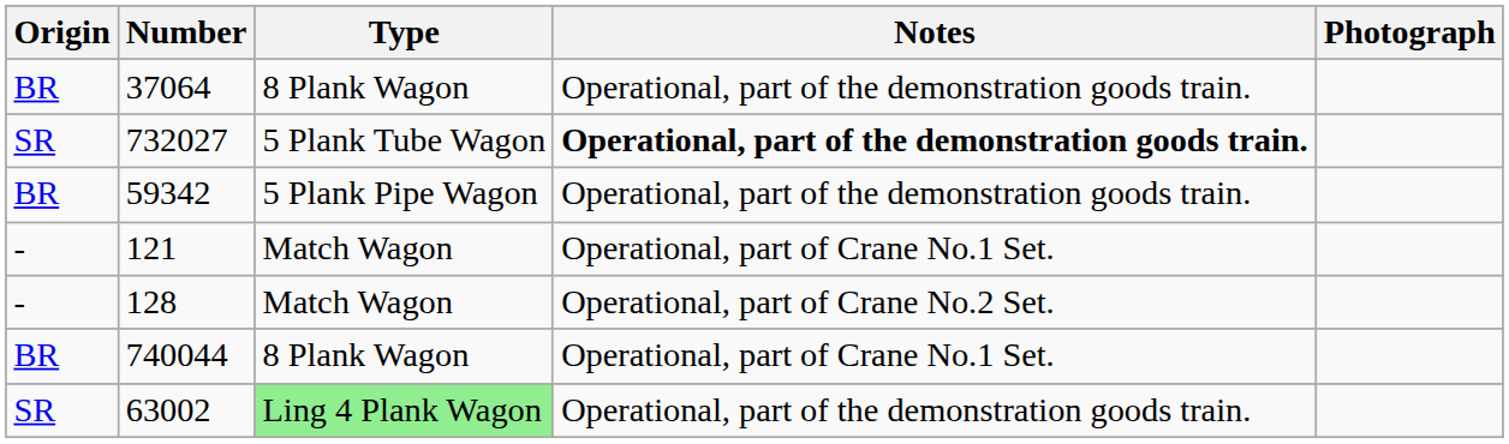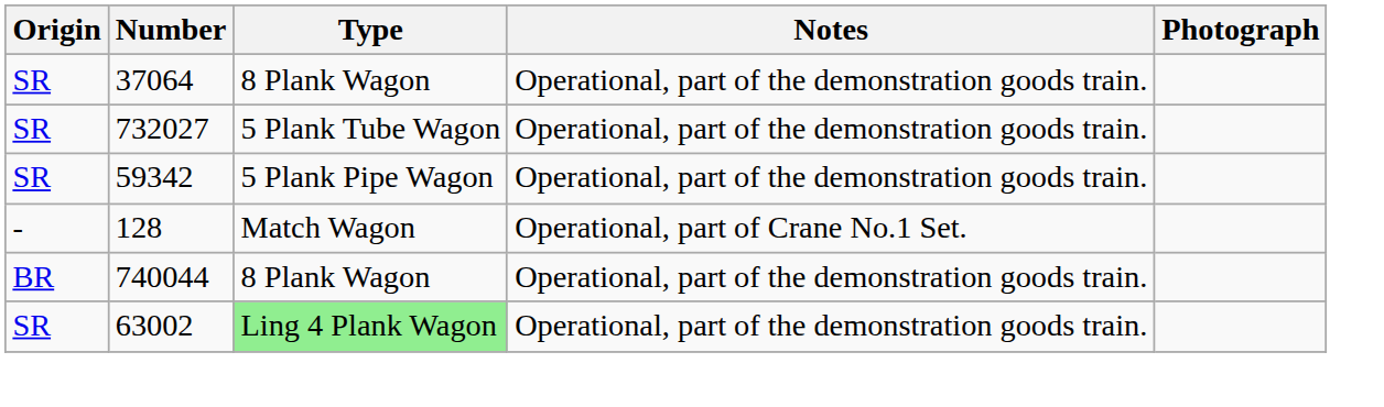 <table class="wikitable">
 <tr>
 <th>Origin</th>
 <th>Number</th>
 <th>Type</th>
 <th>Notes</th>
 <th>Photograph</th>
 </tr>
 <tr>
-<td><a href='#'>BR</a></td>
+<td><a href='#'>SR</a></td>
 <td>37064</td>
 <td>8 Plank Wagon</td>
 <td>Operational, part of the demonstration goods train.</td>
 <td></td>
 </tr>
 <tr>
 <td><a href='#'>SR</a></td>
 <td>732027</td>
 <td>5 Plank Tube Wagon</td>
-<td><strong>Operational, part of the demonstration goods train.</strong></td>
+<td>Operational, part of the demonstration goods train.</td>
 <td></td>
 </tr>
 <tr>
-<td><a href='#'>BR</a></td>
+<td><a href='#'>SR</a></td>
 <td>59342</td>
 <td>5 Plank Pipe Wagon</td>
 <td>Operational, part of the demonstration goods train.</td>
 <td></td>
 </tr>
 <tr>
 <td>-</td>
-<td>121</td>
+<td>128</td>
 <td>Match Wagon</td>
 <td>Operational, part of Crane No.1 Set.</td>
-<td></td>
-</tr>
-<tr>
-<td>-</td>
-<td>128</td>
-<td>Match Wagon</td>
-<td>Operational, part of Crane No.2 Set.</td>
 <td></td>
 </tr>
 <tr>
 <td><a href='#'>BR</a></td>
 <td>740044</td>
 <td>8 Plank Wagon</td>
-<td>Operational, part of Crane No.1 Set.</td>
+<td>Operational, part of the demonstration goods train.</td>
 <td></td>
 </tr>
 <tr>
 <td><a href='#'>SR</a></td>
 <td>63002</td>
 <td style="background: lightgreen;">Ling 4 Plank Wagon</td>
 <td>Operational, part of the demonstration goods train.</td>
 <td></td>
 </tr>
 </table>
